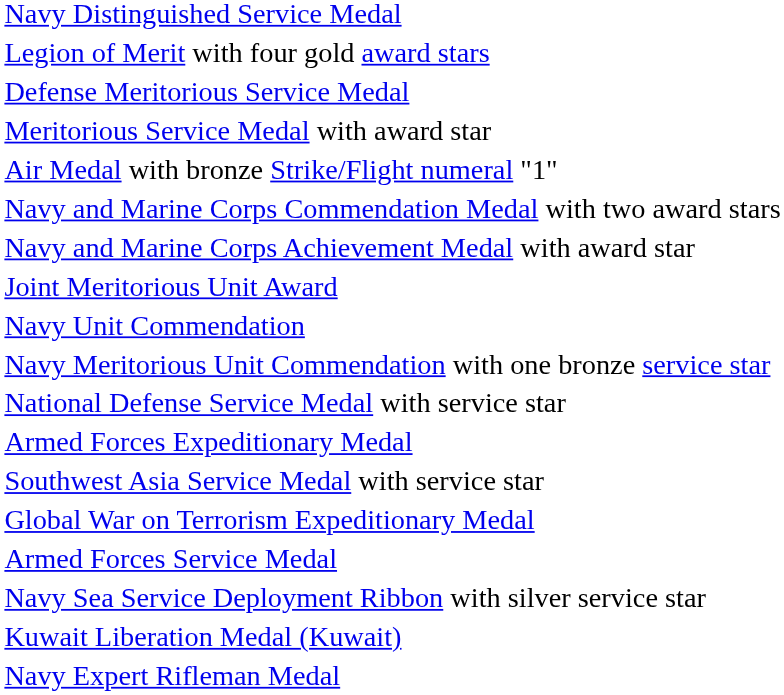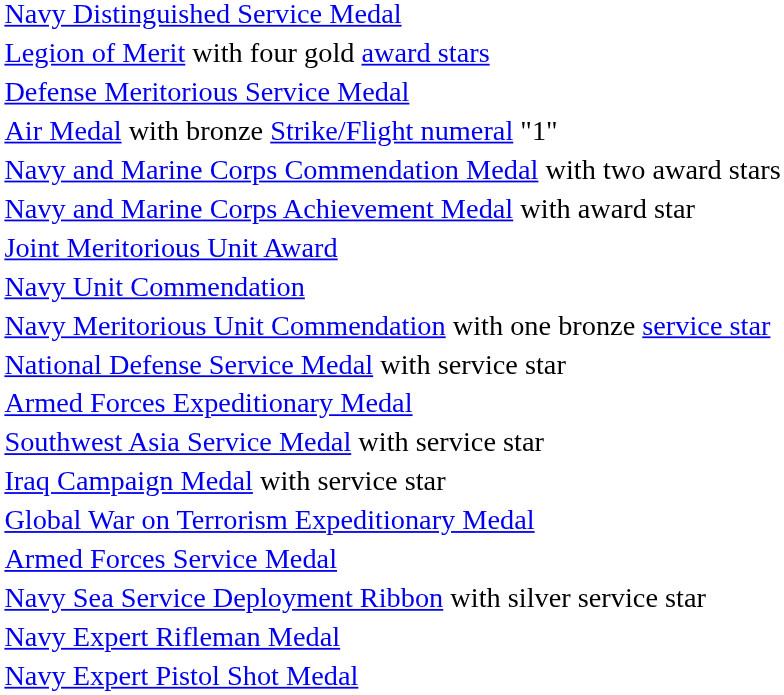 <table>
 <tr>
 <td></td>
 <td><a href='#'>Navy Distinguished Service Medal</a></td>
 </tr>
 <tr>
 <td><span></span><span></span><span></span><span></span></td>
 <td><a href='#'>Legion of Merit</a> with four gold <a href='#'>award stars</a></td>
 </tr>
 <tr>
 <td></td>
 <td><a href='#'>Defense Meritorious Service Medal</a></td>
-</tr>
-<tr>
-<td></td>
-<td><a href='#'>Meritorious Service Medal</a> with award star</td>
 </tr>
 <tr>
 <td><span></span></td>
 <td><a href='#'>Air Medal</a> with bronze <a href='#'>Strike/Flight numeral</a> "1"</td>
 </tr>
 <tr>
 <td><span></span><span></span></td>
 <td><a href='#'>Navy and Marine Corps Commendation Medal</a> with two award stars</td>
 </tr>
 <tr>
 <td></td>
 <td><a href='#'>Navy and Marine Corps Achievement Medal</a> with award star</td>
 </tr>
 <tr>
 <td></td>
 <td><a href='#'>Joint Meritorious Unit Award</a></td>
 </tr>
 <tr>
 <td></td>
 <td><a href='#'>Navy Unit Commendation</a></td>
 </tr>
 <tr>
 <td></td>
 <td><a href='#'>Navy Meritorious Unit Commendation</a> with one bronze <a href='#'>service star</a></td>
 </tr>
 <tr>
 <td></td>
 <td><a href='#'>National Defense Service Medal</a> with service star</td>
 </tr>
 <tr>
 <td></td>
 <td><a href='#'>Armed Forces Expeditionary Medal</a></td>
 </tr>
 <tr>
 <td></td>
 <td><a href='#'>Southwest Asia Service Medal</a> with service star</td>
 </tr>
 <tr>
 <td></td>
+<td><a href='#'>Iraq Campaign Medal</a> with service star</td>
+</tr>
+<tr>
+<td></td>
 <td><a href='#'>Global War on Terrorism Expeditionary Medal</a></td>
 </tr>
 <tr>
 <td></td>
 <td><a href='#'>Armed Forces Service Medal</a></td>
 </tr>
 <tr>
 <td></td>
 <td><a href='#'>Navy Sea Service Deployment Ribbon</a> with silver service star</td>
 </tr>
 <tr>
 <td></td>
-<td><a href='#'>Kuwait Liberation Medal (Kuwait)</a></td>
+<td><a href='#'>Navy Expert Rifleman Medal</a></td>
 </tr>
 <tr>
 <td></td>
-<td><a href='#'>Navy Expert Rifleman Medal</a></td>
+<td><a href='#'>Navy Expert Pistol Shot Medal</a></td>
 </tr>
 </table>
